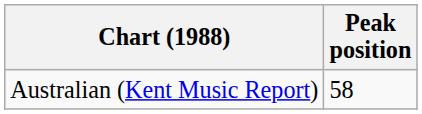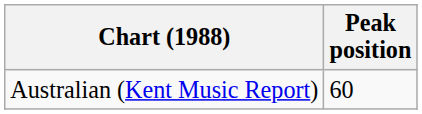 <table class="wikitable sortable plainrowheaders">
 <tr>
 <th scope="col">Chart (1988)</th>
 <th scope="col">Peak<br>position</th>
 </tr>
 <tr>
 <td>Australian (<a href='#'>Kent Music Report</a>)</td>
-<td>58</td>
+<td>60</td>
 </tr>
 </table>
